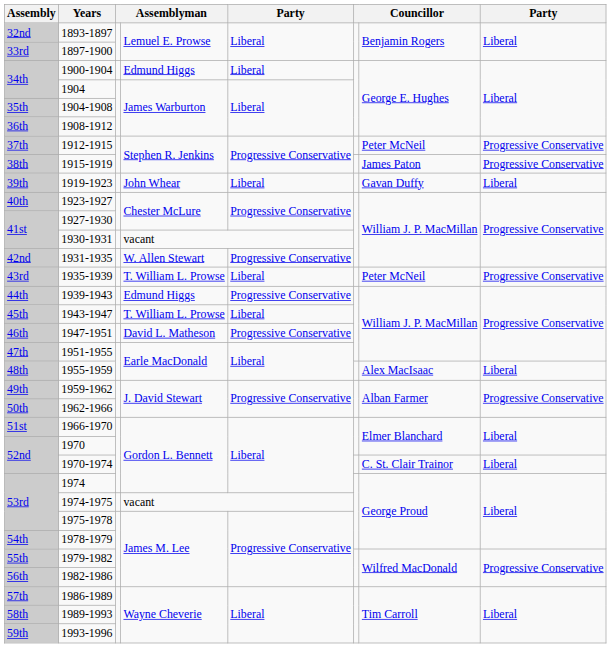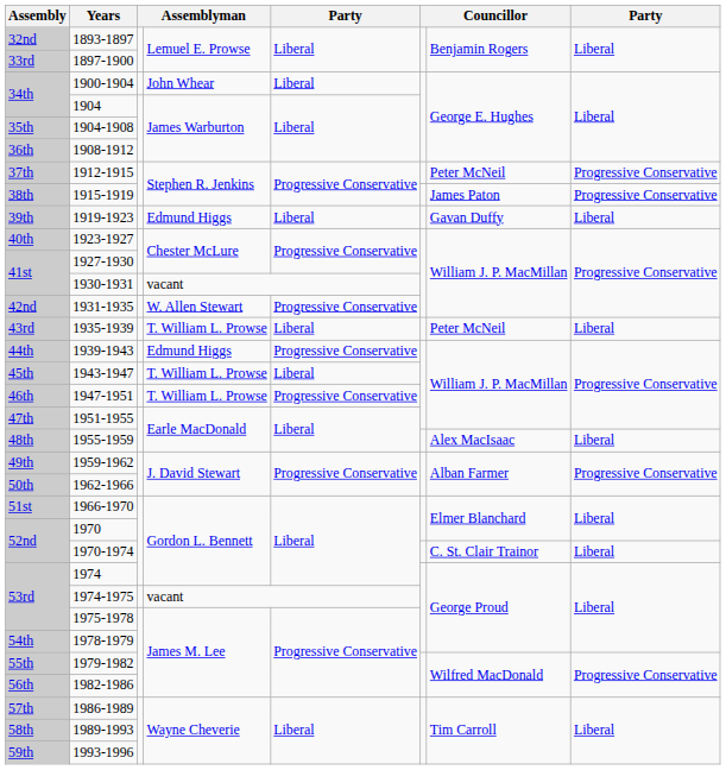 <table class="wikitable">
 <tr>
 <th>Assembly</th>
 <th>Years</th>
 <th colspan="2">Assemblyman</th>
 <th>Party</th>
 <th colspan="2">Councillor</th>
 <th>Party</th>
 </tr>
 <tr>
 <td bgcolor="CCCCCC"><a href='#'>32nd</a></td>
 <td>1893-1897</td>
 <td rowspan="2" ></td>
 <td rowspan="2"><a href='#'>Lemuel E. Prowse</a></td>
 <td rowspan="2"><a href='#'>Liberal</a></td>
 <td rowspan="2" ></td>
 <td rowspan="2"><a href='#'>Benjamin Rogers</a></td>
 <td rowspan="2"><a href='#'>Liberal</a></td>
 </tr>
 <tr>
 <td bgcolor="CCCCCC"><a href='#'>33rd</a></td>
 <td>1897-1900</td>
 </tr>
 <tr>
 <td bgcolor="CCCCCC" rowspan="2"><a href='#'>34th</a></td>
 <td>1900-1904</td>
 <td></td>
-<td><a href='#'>Edmund Higgs</a></td>
+<td><a href='#'>John Whear</a></td>
 <td><a href='#'>Liberal</a></td>
 <td rowspan="4" ></td>
 <td rowspan="4"><a href='#'>George E. Hughes</a></td>
 <td rowspan="4"><a href='#'>Liberal</a></td>
 </tr>
 <tr>
 <td>1904</td>
 <td rowspan="3" ></td>
 <td rowspan="3"><a href='#'>James Warburton</a></td>
 <td rowspan="3"><a href='#'>Liberal</a></td>
 </tr>
 <tr>
 <td bgcolor="CCCCCC"><a href='#'>35th</a></td>
 <td>1904-1908</td>
 </tr>
 <tr>
 <td bgcolor="CCCCCC"><a href='#'>36th</a></td>
 <td>1908-1912</td>
 </tr>
 <tr>
 <td bgcolor="CCCCCC"><a href='#'>37th</a></td>
 <td>1912-1915</td>
 <td rowspan="2" ></td>
 <td rowspan="2"><a href='#'>Stephen R. Jenkins</a></td>
 <td rowspan="2"><a href='#'>Progressive Conservative</a></td>
 <td></td>
 <td><a href='#'>Peter McNeil</a></td>
 <td><a href='#'>Progressive Conservative</a></td>
 </tr>
 <tr>
 <td bgcolor="CCCCCC"><a href='#'>38th</a></td>
 <td>1915-1919</td>
 <td></td>
 <td><a href='#'>James Paton</a></td>
 <td><a href='#'>Progressive Conservative</a></td>
 </tr>
 <tr>
 <td bgcolor="CCCCCC"><a href='#'>39th</a></td>
 <td>1919-1923</td>
 <td></td>
-<td><a href='#'>John Whear</a></td>
+<td><a href='#'>Edmund Higgs</a></td>
 <td><a href='#'>Liberal</a></td>
 <td></td>
 <td><a href='#'>Gavan Duffy</a></td>
 <td><a href='#'>Liberal</a></td>
 </tr>
 <tr>
 <td bgcolor="CCCCCC"><a href='#'>40th</a></td>
 <td>1923-1927</td>
 <td rowspan="2" ></td>
 <td rowspan="2"><a href='#'>Chester McLure</a></td>
 <td rowspan="2"><a href='#'>Progressive Conservative</a></td>
 <td rowspan="4" ></td>
 <td rowspan="4"><a href='#'>William J. P. MacMillan</a></td>
 <td rowspan="4"><a href='#'>Progressive Conservative</a></td>
 </tr>
 <tr>
 <td bgcolor="CCCCCC" rowspan="2"><a href='#'>41st</a></td>
 <td>1927-1930</td>
 </tr>
 <tr>
 <td>1930-1931</td>
 <td></td>
 <td colspan="2">vacant</td>
 </tr>
 <tr>
 <td bgcolor="CCCCCC"><a href='#'>42nd</a></td>
 <td>1931-1935</td>
 <td></td>
 <td><a href='#'>W. Allen Stewart</a></td>
 <td><a href='#'>Progressive Conservative</a></td>
 </tr>
 <tr>
 <td bgcolor="CCCCCC"><a href='#'>43rd</a></td>
 <td>1935-1939</td>
 <td></td>
 <td><a href='#'>T. William L. Prowse</a></td>
 <td><a href='#'>Liberal</a></td>
 <td></td>
 <td><a href='#'>Peter McNeil</a></td>
-<td><a href='#'>Progressive Conservative</a></td>
+<td><a href='#'>Liberal</a></td>
 </tr>
 <tr>
 <td bgcolor="CCCCCC"><a href='#'>44th</a></td>
 <td>1939-1943</td>
 <td></td>
 <td><a href='#'>Edmund Higgs</a></td>
 <td><a href='#'>Progressive Conservative</a></td>
 <td rowspan="4" ></td>
 <td rowspan="4"><a href='#'>William J. P. MacMillan</a></td>
 <td rowspan="4"><a href='#'>Progressive Conservative</a></td>
 </tr>
 <tr>
 <td bgcolor="CCCCCC"><a href='#'>45th</a></td>
 <td>1943-1947</td>
 <td></td>
 <td><a href='#'>T. William L. Prowse</a></td>
 <td><a href='#'>Liberal</a></td>
 </tr>
 <tr>
 <td bgcolor="CCCCCC"><a href='#'>46th</a></td>
 <td>1947-1951</td>
 <td></td>
-<td><a href='#'>David L. Matheson</a></td>
+<td><a href='#'>T. William L. Prowse</a></td>
 <td><a href='#'>Progressive Conservative</a></td>
 </tr>
 <tr>
 <td bgcolor="CCCCCC"><a href='#'>47th</a></td>
 <td>1951-1955</td>
 <td rowspan="2" ></td>
 <td rowspan="2"><a href='#'>Earle MacDonald</a></td>
 <td rowspan="2"><a href='#'>Liberal</a></td>
 </tr>
 <tr>
 <td bgcolor="CCCCCC"><a href='#'>48th</a></td>
 <td>1955-1959</td>
 <td></td>
 <td><a href='#'>Alex MacIsaac</a></td>
 <td><a href='#'>Liberal</a></td>
 </tr>
 <tr>
 <td bgcolor="CCCCCC"><a href='#'>49th</a></td>
 <td>1959-1962</td>
 <td rowspan="2" ></td>
 <td rowspan="2"><a href='#'>J. David Stewart</a></td>
 <td rowspan="2"><a href='#'>Progressive Conservative</a></td>
 <td rowspan="2" ></td>
 <td rowspan="2"><a href='#'>Alban Farmer</a></td>
 <td rowspan="2"><a href='#'>Progressive Conservative</a></td>
 </tr>
 <tr>
 <td bgcolor="CCCCCC"><a href='#'>50th</a></td>
 <td>1962-1966</td>
 </tr>
 <tr>
 <td bgcolor="CCCCCC"><a href='#'>51st</a></td>
 <td>1966-1970</td>
 <td rowspan="4" ></td>
 <td rowspan="4"><a href='#'>Gordon L. Bennett</a></td>
 <td rowspan="4"><a href='#'>Liberal</a></td>
 <td rowspan="2" ></td>
 <td rowspan="2"><a href='#'>Elmer Blanchard</a></td>
 <td rowspan="2"><a href='#'>Liberal</a></td>
 </tr>
 <tr>
 <td bgcolor="CCCCCC" rowspan="2"><a href='#'>52nd</a></td>
 <td>1970</td>
 </tr>
 <tr>
 <td>1970-1974</td>
 <td></td>
 <td><a href='#'>C. St. Clair Trainor</a></td>
 <td><a href='#'>Liberal</a></td>
 </tr>
 <tr>
 <td bgcolor="CCCCCC" rowspan="3"><a href='#'>53rd</a></td>
 <td>1974</td>
 <td rowspan="4" ></td>
 <td rowspan="4"><a href='#'>George Proud</a></td>
 <td rowspan="4"><a href='#'>Liberal</a></td>
 </tr>
 <tr>
 <td>1974-1975</td>
 <td></td>
 <td colspan="2">vacant</td>
 </tr>
 <tr>
 <td>1975-1978</td>
 <td rowspan="4" ></td>
 <td rowspan="4"><a href='#'>James M. Lee</a></td>
 <td rowspan="4"><a href='#'>Progressive Conservative</a></td>
 </tr>
 <tr>
 <td bgcolor="CCCCCC"><a href='#'>54th</a></td>
 <td>1978-1979</td>
 </tr>
 <tr>
 <td bgcolor="CCCCCC"><a href='#'>55th</a></td>
 <td>1979-1982</td>
 <td rowspan="2" ></td>
 <td rowspan="2"><a href='#'>Wilfred MacDonald</a></td>
 <td rowspan="2"><a href='#'>Progressive Conservative</a></td>
 </tr>
 <tr>
 <td bgcolor="CCCCCC"><a href='#'>56th</a></td>
 <td>1982-1986</td>
 </tr>
 <tr>
 <td bgcolor="CCCCCC"><a href='#'>57th</a></td>
 <td>1986-1989</td>
 <td rowspan="3" ></td>
 <td rowspan="3"><a href='#'>Wayne Cheverie</a></td>
 <td rowspan="3"><a href='#'>Liberal</a></td>
 <td rowspan="3" ></td>
 <td rowspan="3"><a href='#'>Tim Carroll</a></td>
 <td rowspan="3"><a href='#'>Liberal</a></td>
 </tr>
 <tr>
 <td bgcolor="CCCCCC"><a href='#'>58th</a></td>
 <td>1989-1993</td>
 </tr>
 <tr>
 <td bgcolor="CCCCCC"><a href='#'>59th</a></td>
 <td>1993-1996</td>
 </tr>
 </table>
